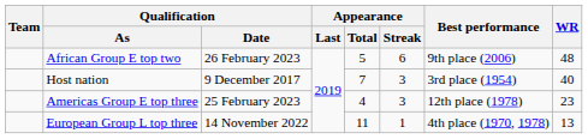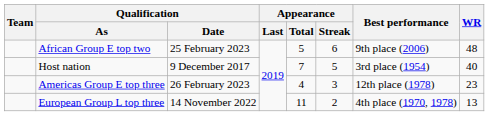 <table class="wikitable">
 <tr>
 <th rowspan=2>Team</th>
 <th colspan=2>Qualification</th>
 <th colspan=3>Appearance</th>
 <th rowspan=2>Best performance</th>
 <th rowspan=2><a href='#'>WR</a></th>
 </tr>
 <tr>
 <th>As</th>
 <th>Date</th>
 <th>Last</th>
 <th>Total</th>
 <th>Streak</th>
 </tr>
 <tr>
 <td align=left></td>
 <td align=left><a href='#'>African Group E top two</a></td>
-<td>26 February 2023</td>
+<td>25 February 2023</td>
 <td rowspan=4><a href='#'>2019</a></td>
 <td align=center>5</td>
 <td align=center>6</td>
 <td align=left>9th place (<a href='#'>2006</a>)</td>
 <td align=center>48</td>
 </tr>
 <tr>
 <td align=left></td>
 <td align=left>Host nation</td>
 <td>9 December 2017</td>
 <td align=center>7</td>
-<td align=center>3</td>
+<td align=center>5</td>
 <td align=left>3rd place (<a href='#'>1954</a>)</td>
 <td align=center>40</td>
 </tr>
 <tr>
 <td align=left></td>
 <td align=left><a href='#'>Americas Group E top three</a></td>
-<td>25 February 2023</td>
+<td>26 February 2023</td>
 <td align=center>4</td>
 <td align=center>3</td>
 <td align=left>12th place (<a href='#'>1978</a>)</td>
 <td align=center>23</td>
 </tr>
 <tr>
 <td align=left></td>
 <td align=left><a href='#'>European Group L top three</a></td>
 <td>14 November 2022</td>
 <td align=center>11</td>
-<td align=center>1</td>
+<td align=center>2</td>
 <td align=left>4th place (<a href='#'>1970</a>, <a href='#'>1978</a>)</td>
 <td align=center>13</td>
 </tr>
 </table>
